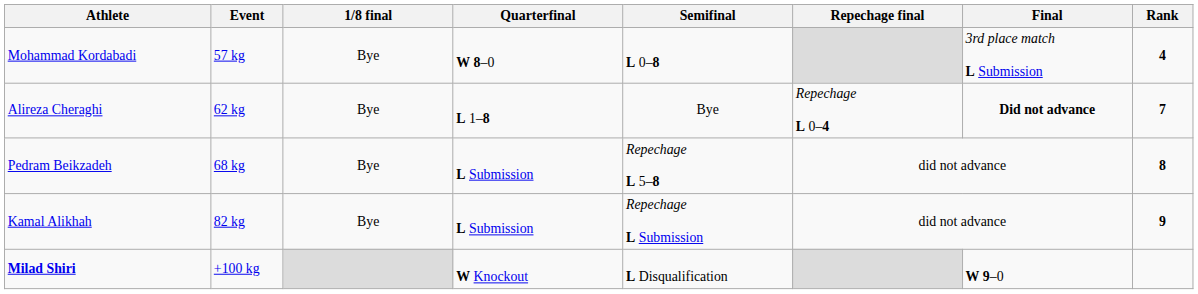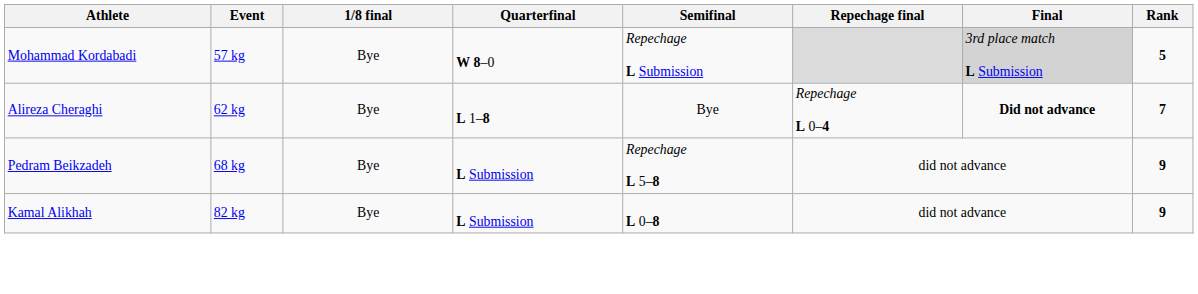 <table class="wikitable" width="98%" style="text-align:left; font-size:90%">
 <tr>
 <th width="17%">Athlete</th>
 <th width="6%">Event</th>
 <th width="14%">1/8 final</th>
 <th width="14%">Quarterfinal</th>
 <th width="14%">Semifinal</th>
 <th width="14%">Repechage final</th>
 <th width="14%">Final</th>
 <th width="5%">Rank</th>
 </tr>
 <tr>
 <td><a href='#'>Mohammad Kordabadi</a></td>
 <td><a href='#'>57 kg</a></td>
 <td align=center>Bye</td>
 <td><br><strong>W</strong> <strong>8</strong>–0</td>
-<td><br><strong>L</strong> 0–<strong>8</strong></td>
+<td><em>Repechage</em><br><br><strong>L</strong> <a href='#'>Submission</a></td>
 <td bgcolor=#DCDCDC></td>
-<td><em>3rd place match</em><br><br><strong>L</strong> <a href='#'>Submission</a></td>
-<td align=center><strong>4</strong></td>
+<td style="background: lightgrey;"><em>3rd place match</em><br><br><strong>L</strong> <a href='#'>Submission</a></td>
+<td align=center><strong>5</strong></td>
 </tr>
 <tr>
 <td><a href='#'>Alireza Cheraghi</a></td>
 <td><a href='#'>62 kg</a></td>
 <td align=center>Bye</td>
 <td><br><strong>L</strong> 1–<strong>8</strong></td>
 <td align=center>Bye</td>
 <td><em>Repechage</em><br><br><strong>L</strong> 0–<strong>4</strong></td>
 <td align=center><strong>Did not advance</strong></td>
 <td align=center><strong>7</strong></td>
 </tr>
 <tr>
 <td><a href='#'>Pedram Beikzadeh</a></td>
 <td><a href='#'>68 kg</a></td>
 <td align=center>Bye</td>
 <td><br><strong>L</strong> <a href='#'>Submission</a></td>
 <td><em>Repechage</em><br><br><strong>L</strong> 5–<strong>8</strong></td>
 <td align=center colspan=2>did not advance</td>
-<td align=center><strong>8</strong></td>
+<td align=center><strong>9</strong></td>
 </tr>
 <tr>
 <td><a href='#'>Kamal Alikhah</a></td>
 <td><a href='#'>82 kg</a></td>
 <td align=center>Bye</td>
 <td><br><strong>L</strong> <a href='#'>Submission</a></td>
-<td><em>Repechage</em><br><br><strong>L</strong> <a href='#'>Submission</a></td>
+<td><br><strong>L</strong> 0–<strong>8</strong></td>
 <td align=center colspan=2>did not advance</td>
 <td align=center><strong>9</strong></td>
 </tr>
-<tr>
-<td><strong><a href='#'>Milad Shiri</a></strong></td>
-<td><a href='#'>+100 kg</a></td>
-<td bgcolor=#DCDCDC></td>
-<td><br><strong>W</strong> <a href='#'>Knockout</a></td>
-<td><br><strong>L</strong> Disqualification</td>
-<td bgcolor=#DCDCDC></td>
-<td><br><strong>W</strong> <strong>9</strong>–0</td>
-<td align=center></td>
-</tr>
 </table>
